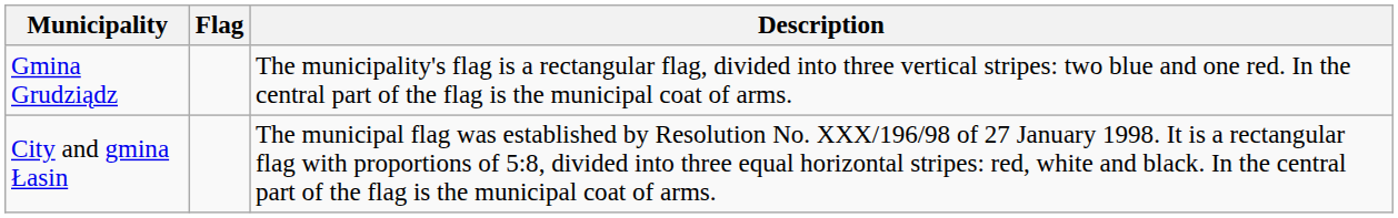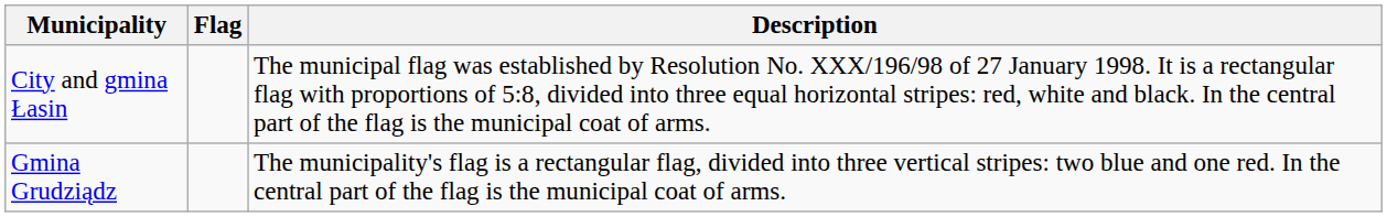 <table class="wikitable" style="text-align: left">
 <tr>
 <th>Municipality</th>
 <th>Flag</th>
 <th>Description</th>
 </tr>
 <tr>
+<td><a href='#'>City</a> and <a href='#'>gmina Łasin</a></td>
+<td></td>
+<td>The municipal flag was established by Resolution No. XXX/196/98 of 27 January 1998. It is a rectangular flag with proportions of 5:8, divided into three equal horizontal stripes: red, white and black. In the central part of the flag is the municipal coat of arms.</td>
+</tr>
+<tr>
 <td><a href='#'>Gmina Grudziądz</a></td>
 <td></td>
 <td>The municipality's flag is a rectangular flag, divided into three vertical stripes: two blue and one red. In the central part of the flag is the municipal coat of arms.</td>
 </tr>
-<tr>
-<td><a href='#'>City</a> and <a href='#'>gmina Łasin</a></td>
-<td></td>
-<td>The municipal flag was established by Resolution No. XXX/196/98 of 27 January 1998. It is a rectangular flag with proportions of 5:8, divided into three equal horizontal stripes: red, white and black. In the central part of the flag is the municipal coat of arms.</td>
-</tr>
 </table>
